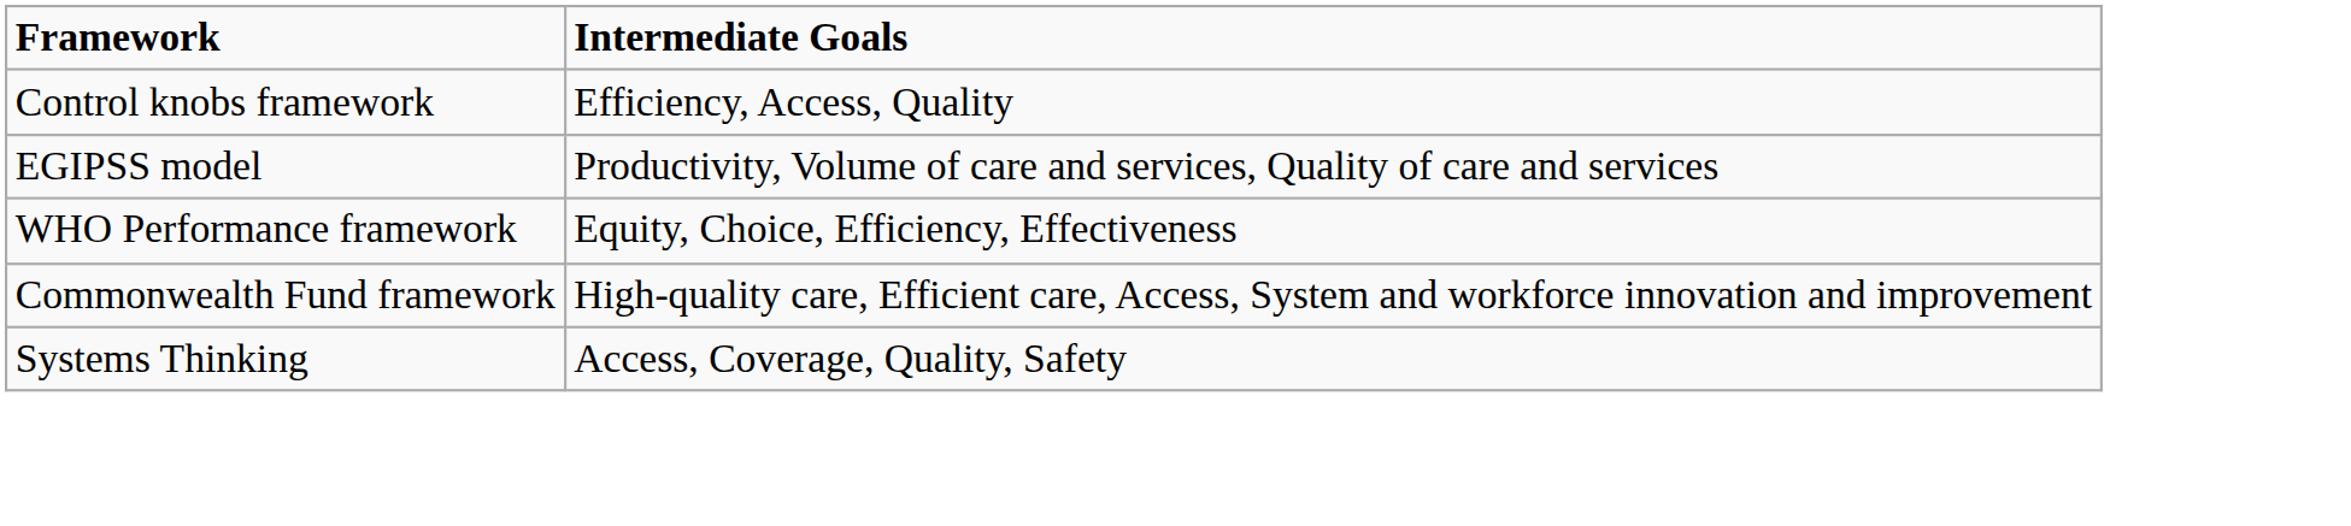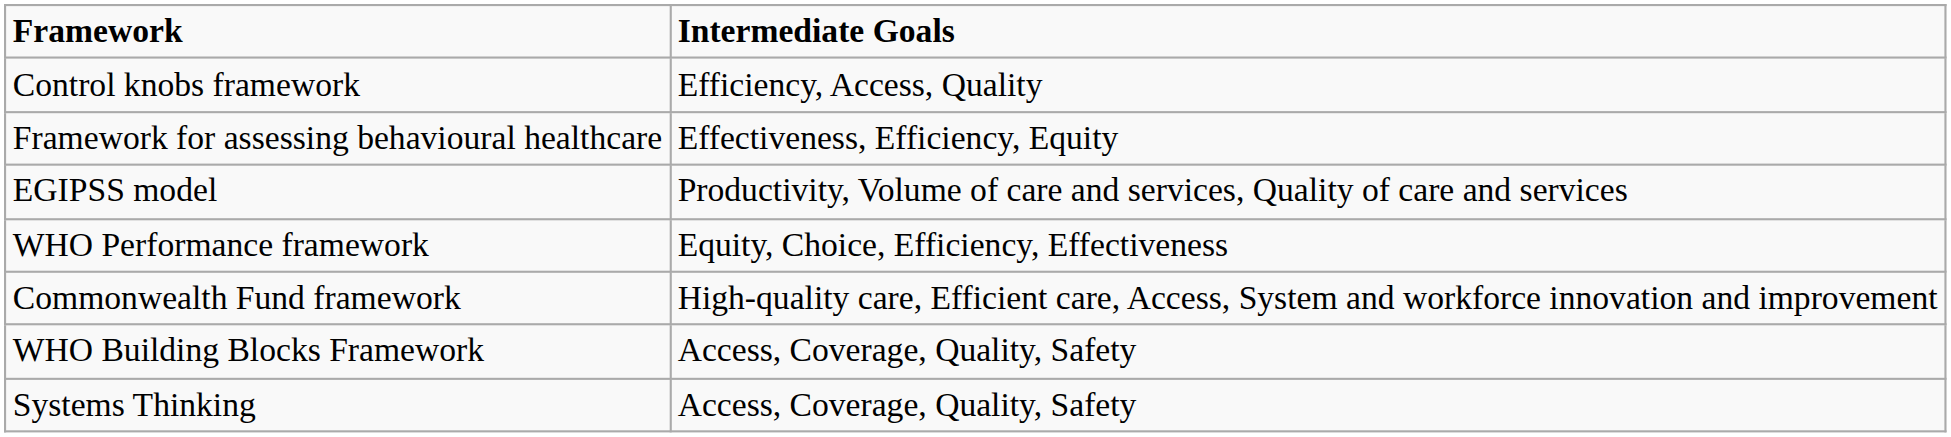 <table class="wikitable">
 <tr>
 <td><strong>Framework</strong></td>
 <td><strong>Intermediate Goals</strong></td>
 </tr>
 <tr>
 <td>Control knobs framework</td>
 <td>Efficiency, Access, Quality</td>
+</tr>
+<tr>
+<td>Framework for assessing behavioural healthcare</td>
+<td>Effectiveness, Efficiency, Equity</td>
 </tr>
 <tr>
 <td>EGIPSS model</td>
 <td>Productivity, Volume of care and services, Quality of care and services</td>
 </tr>
 <tr>
 <td>WHO Performance framework</td>
 <td>Equity, Choice, Efficiency, Effectiveness</td>
 </tr>
 <tr>
 <td>Commonwealth Fund framework</td>
 <td>High-quality care, Efficient care, Access, System and workforce innovation and improvement</td>
 </tr>
 <tr>
+<td>WHO Building Blocks Framework</td>
+<td>Access, Coverage, Quality, Safety</td>
+</tr>
+<tr>
 <td>Systems Thinking</td>
 <td>Access, Coverage, Quality, Safety</td>
 </tr>
 </table>
